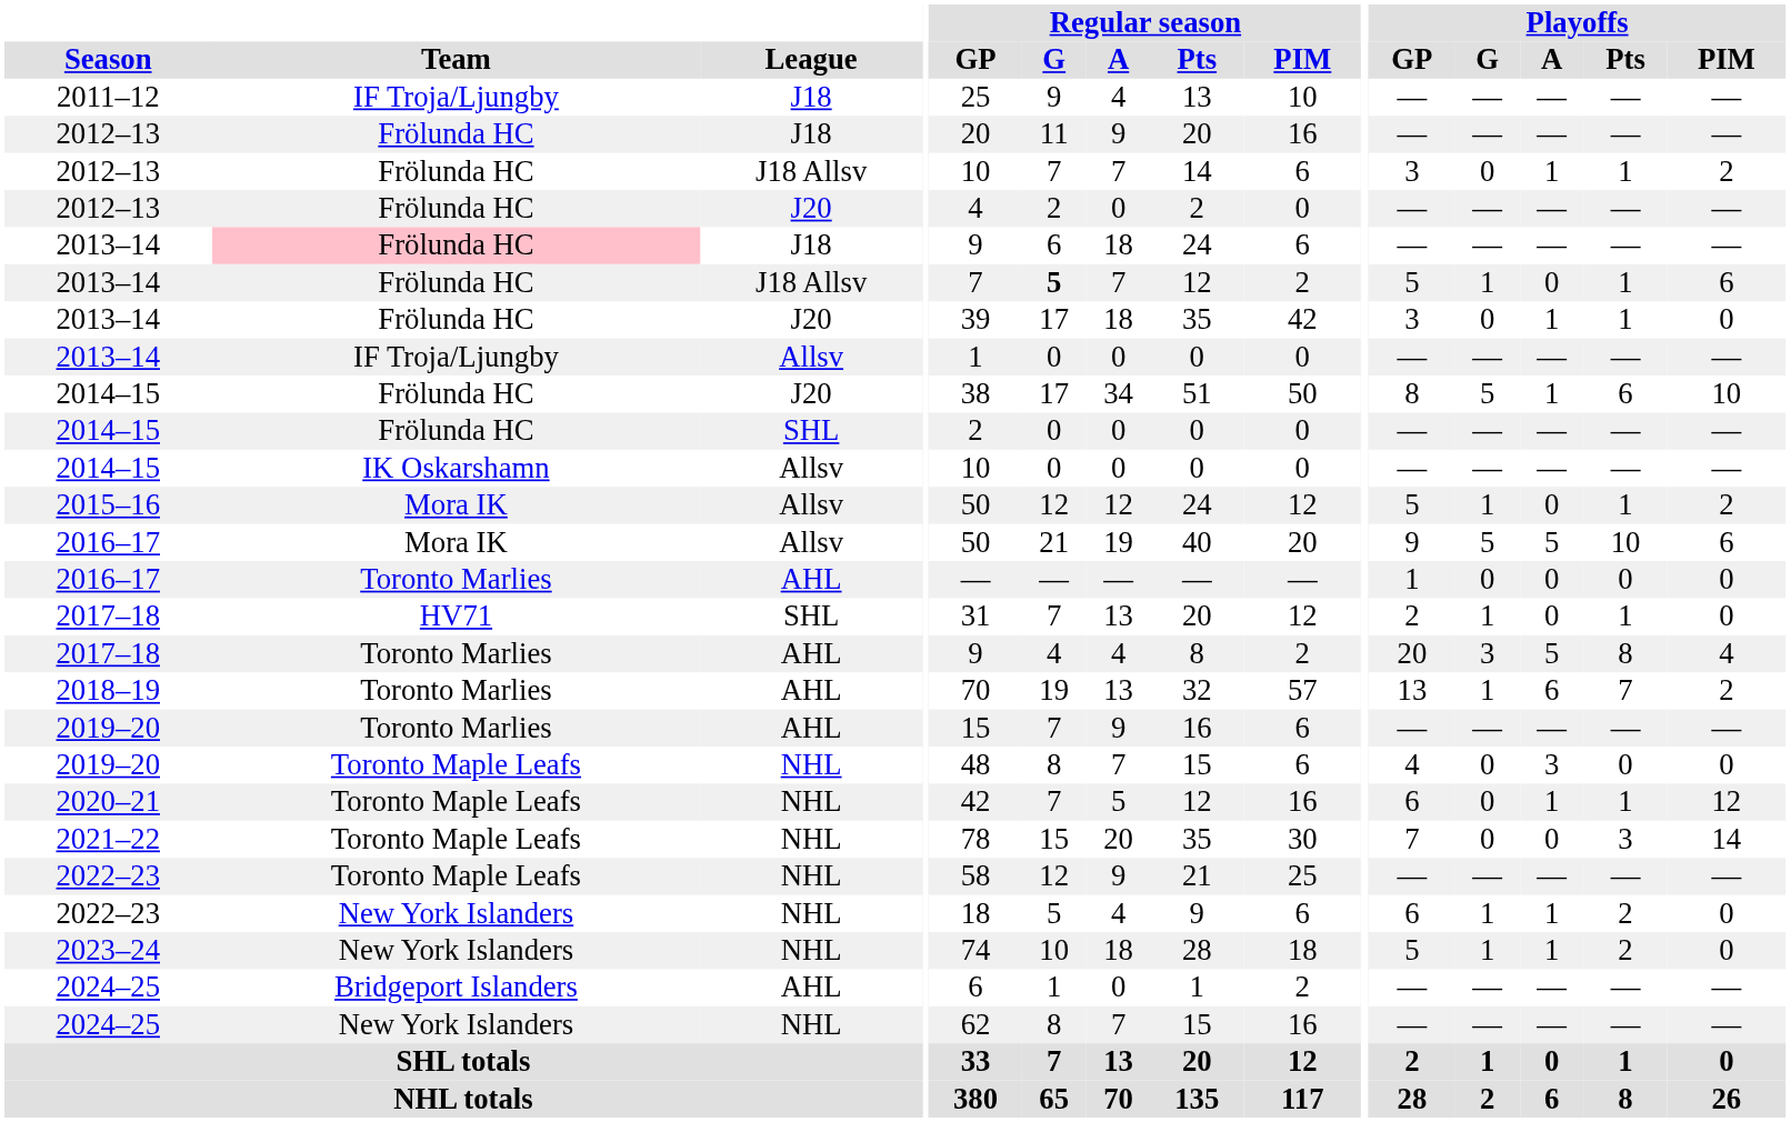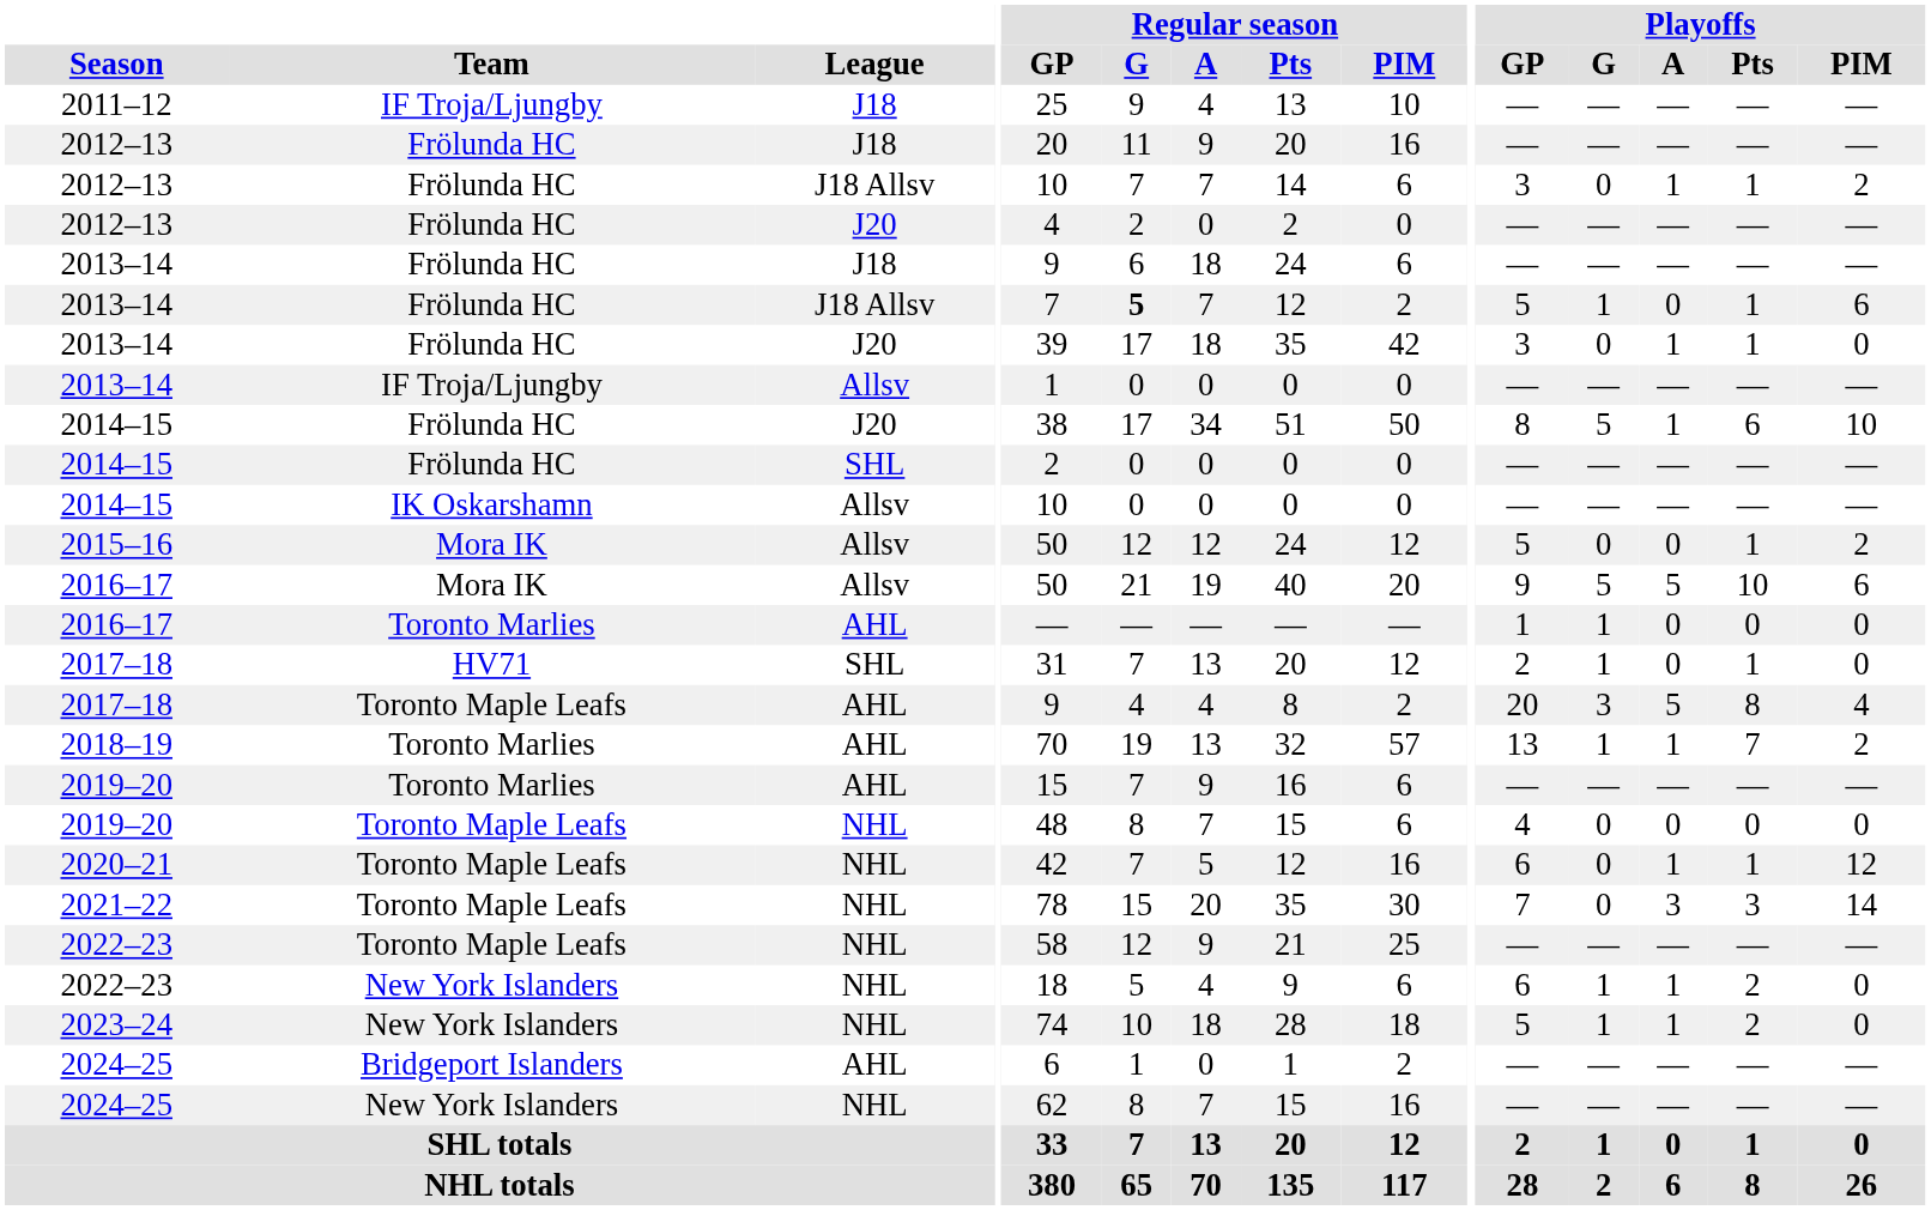 <table border="0" cellpadding="1" cellspacing="0" style="text-align:center; width:60em;">
 <tr bgcolor="#e0e0e0">
 <th colspan="3" bgcolor="#ffffff"></th>
 <th rowspan="99" bgcolor="#ffffff"></th>
 <th colspan="5"><a href='#'>Regular season</a></th>
 <th rowspan="99" bgcolor="#ffffff"></th>
 <th colspan="5"><a href='#'>Playoffs</a></th>
 </tr>
 <tr bgcolor="#e0e0e0">
 <th><a href='#'>Season</a></th>
 <th>Team</th>
 <th>League</th>
 <th>GP</th>
 <th><a href='#'>G</a></th>
 <th><a href='#'>A</a></th>
 <th><a href='#'>Pts</a></th>
 <th><a href='#'>PIM</a></th>
 <th>GP</th>
 <th>G</th>
 <th>A</th>
 <th>Pts</th>
 <th>PIM</th>
 </tr>
 <tr>
 <td>2011–12</td>
 <td><a href='#'>IF Troja/Ljungby</a></td>
 <td><a href='#'>J18</a></td>
 <td>25</td>
 <td>9</td>
 <td>4</td>
 <td>13</td>
 <td>10</td>
 <td>—</td>
 <td>—</td>
 <td>—</td>
 <td>—</td>
 <td>—</td>
 </tr>
 <tr bgcolor="#f0f0f0">
 <td>2012–13</td>
 <td><a href='#'>Frölunda HC</a></td>
 <td>J18</td>
 <td>20</td>
 <td>11</td>
 <td>9</td>
 <td>20</td>
 <td>16</td>
 <td>—</td>
 <td>—</td>
 <td>—</td>
 <td>—</td>
 <td>—</td>
 </tr>
 <tr>
 <td>2012–13</td>
 <td>Frölunda HC</td>
 <td>J18 Allsv</td>
 <td>10</td>
 <td>7</td>
 <td>7</td>
 <td>14</td>
 <td>6</td>
 <td>3</td>
 <td>0</td>
 <td>1</td>
 <td>1</td>
 <td>2</td>
 </tr>
 <tr bgcolor="#f0f0f0">
 <td>2012–13</td>
 <td>Frölunda HC</td>
 <td><a href='#'>J20</a></td>
 <td>4</td>
 <td>2</td>
 <td>0</td>
 <td>2</td>
 <td>0</td>
 <td>—</td>
 <td>—</td>
 <td>—</td>
 <td>—</td>
 <td>—</td>
 </tr>
 <tr>
 <td>2013–14</td>
-<td style="background: pink;">Frölunda HC</td>
+<td>Frölunda HC</td>
 <td>J18</td>
 <td>9</td>
 <td>6</td>
 <td>18</td>
 <td>24</td>
 <td>6</td>
 <td>—</td>
 <td>—</td>
 <td>—</td>
 <td>—</td>
 <td>—</td>
 </tr>
 <tr bgcolor="#f0f0f0">
 <td>2013–14</td>
 <td>Frölunda HC</td>
 <td>J18 Allsv</td>
 <td>7</td>
 <td><strong>5</strong></td>
 <td>7</td>
 <td>12</td>
 <td>2</td>
 <td>5</td>
 <td>1</td>
 <td>0</td>
 <td>1</td>
 <td>6</td>
 </tr>
 <tr>
 <td>2013–14</td>
 <td>Frölunda HC</td>
 <td>J20</td>
 <td>39</td>
 <td>17</td>
 <td>18</td>
 <td>35</td>
 <td>42</td>
 <td>3</td>
 <td>0</td>
 <td>1</td>
 <td>1</td>
 <td>0</td>
 </tr>
 <tr bgcolor="#f0f0f0">
 <td><a href='#'>2013–14</a></td>
 <td>IF Troja/Ljungby</td>
 <td><a href='#'>Allsv</a></td>
 <td>1</td>
 <td>0</td>
 <td>0</td>
 <td>0</td>
 <td>0</td>
 <td>—</td>
 <td>—</td>
 <td>—</td>
 <td>—</td>
 <td>—</td>
 </tr>
 <tr>
 <td>2014–15</td>
 <td>Frölunda HC</td>
 <td>J20</td>
 <td>38</td>
 <td>17</td>
 <td>34</td>
 <td>51</td>
 <td>50</td>
 <td>8</td>
 <td>5</td>
 <td>1</td>
 <td>6</td>
 <td>10</td>
 </tr>
 <tr bgcolor="#f0f0f0">
 <td><a href='#'>2014–15</a></td>
 <td>Frölunda HC</td>
 <td><a href='#'>SHL</a></td>
 <td>2</td>
 <td>0</td>
 <td>0</td>
 <td>0</td>
 <td>0</td>
 <td>—</td>
 <td>—</td>
 <td>—</td>
 <td>—</td>
 <td>—</td>
 </tr>
 <tr>
 <td><a href='#'>2014–15</a></td>
 <td><a href='#'>IK Oskarshamn</a></td>
 <td>Allsv</td>
 <td>10</td>
 <td>0</td>
 <td>0</td>
 <td>0</td>
 <td>0</td>
 <td>—</td>
 <td>—</td>
 <td>—</td>
 <td>—</td>
 <td>—</td>
 </tr>
 <tr bgcolor="#f0f0f0">
 <td><a href='#'>2015–16</a></td>
 <td><a href='#'>Mora IK</a></td>
 <td>Allsv</td>
 <td>50</td>
 <td>12</td>
 <td>12</td>
 <td>24</td>
 <td>12</td>
 <td>5</td>
-<td>1</td>
+<td>0</td>
 <td>0</td>
 <td>1</td>
 <td>2</td>
 </tr>
 <tr>
 <td><a href='#'>2016–17</a></td>
 <td>Mora IK</td>
 <td>Allsv</td>
 <td>50</td>
 <td>21</td>
 <td>19</td>
 <td>40</td>
 <td>20</td>
 <td>9</td>
 <td>5</td>
 <td>5</td>
 <td>10</td>
 <td>6</td>
 </tr>
 <tr bgcolor="#f0f0f0">
 <td><a href='#'>2016–17</a></td>
 <td><a href='#'>Toronto Marlies</a></td>
 <td><a href='#'>AHL</a></td>
 <td>—</td>
 <td>—</td>
 <td>—</td>
 <td>—</td>
 <td>—</td>
 <td>1</td>
-<td>0</td>
+<td>1</td>
 <td>0</td>
 <td>0</td>
 <td>0</td>
 </tr>
 <tr>
 <td><a href='#'>2017–18</a></td>
 <td><a href='#'>HV71</a></td>
 <td>SHL</td>
 <td>31</td>
 <td>7</td>
 <td>13</td>
 <td>20</td>
 <td>12</td>
 <td>2</td>
 <td>1</td>
 <td>0</td>
 <td>1</td>
 <td>0</td>
 </tr>
 <tr bgcolor="#f0f0f0">
 <td><a href='#'>2017–18</a></td>
-<td>Toronto Marlies</td>
+<td>Toronto Maple Leafs</td>
 <td>AHL</td>
 <td>9</td>
 <td>4</td>
 <td>4</td>
 <td>8</td>
 <td>2</td>
 <td>20</td>
 <td>3</td>
 <td>5</td>
 <td>8</td>
 <td>4</td>
 </tr>
 <tr>
 <td><a href='#'>2018–19</a></td>
 <td>Toronto Marlies</td>
 <td>AHL</td>
 <td>70</td>
 <td>19</td>
 <td>13</td>
 <td>32</td>
 <td>57</td>
 <td>13</td>
 <td>1</td>
-<td>6</td>
+<td>1</td>
 <td>7</td>
 <td>2</td>
 </tr>
 <tr bgcolor="#f0f0f0">
 <td><a href='#'>2019–20</a></td>
 <td>Toronto Marlies</td>
 <td>AHL</td>
 <td>15</td>
 <td>7</td>
 <td>9</td>
 <td>16</td>
 <td>6</td>
 <td>—</td>
 <td>—</td>
 <td>—</td>
 <td>—</td>
 <td>—</td>
 </tr>
 <tr>
 <td><a href='#'>2019–20</a></td>
 <td><a href='#'>Toronto Maple Leafs</a></td>
 <td><a href='#'>NHL</a></td>
 <td>48</td>
 <td>8</td>
 <td>7</td>
 <td>15</td>
 <td>6</td>
 <td>4</td>
 <td>0</td>
-<td>3</td>
+<td>0</td>
 <td>0</td>
 <td>0</td>
 </tr>
 <tr bgcolor="#f0f0f0">
 <td><a href='#'>2020–21</a></td>
 <td>Toronto Maple Leafs</td>
 <td>NHL</td>
 <td>42</td>
 <td>7</td>
 <td>5</td>
 <td>12</td>
 <td>16</td>
 <td>6</td>
 <td>0</td>
 <td>1</td>
 <td>1</td>
 <td>12</td>
 </tr>
 <tr>
 <td><a href='#'>2021–22</a></td>
 <td>Toronto Maple Leafs</td>
 <td>NHL</td>
 <td>78</td>
 <td>15</td>
 <td>20</td>
 <td>35</td>
 <td>30</td>
 <td>7</td>
 <td>0</td>
-<td>0</td>
+<td>3</td>
 <td>3</td>
 <td>14</td>
 </tr>
 <tr bgcolor="#f0f0f0">
 <td><a href='#'>2022–23</a></td>
 <td>Toronto Maple Leafs</td>
 <td>NHL</td>
 <td>58</td>
 <td>12</td>
 <td>9</td>
 <td>21</td>
 <td>25</td>
 <td>—</td>
 <td>—</td>
 <td>—</td>
 <td>—</td>
 <td>—</td>
 </tr>
 <tr>
 <td>2022–23</td>
 <td><a href='#'>New York Islanders</a></td>
 <td>NHL</td>
 <td>18</td>
 <td>5</td>
 <td>4</td>
 <td>9</td>
 <td>6</td>
 <td>6</td>
 <td>1</td>
 <td>1</td>
 <td>2</td>
 <td>0</td>
 </tr>
 <tr bgcolor="#f0f0f0">
 <td><a href='#'>2023–24</a></td>
 <td>New York Islanders</td>
 <td>NHL</td>
 <td>74</td>
 <td>10</td>
 <td>18</td>
 <td>28</td>
 <td>18</td>
 <td>5</td>
 <td>1</td>
 <td>1</td>
 <td>2</td>
 <td>0</td>
 </tr>
 <tr>
 <td><a href='#'>2024–25</a></td>
 <td><a href='#'>Bridgeport Islanders</a></td>
 <td>AHL</td>
 <td>6</td>
 <td>1</td>
 <td>0</td>
 <td>1</td>
 <td>2</td>
 <td>—</td>
 <td>—</td>
 <td>—</td>
 <td>—</td>
 <td>—</td>
 </tr>
 <tr bgcolor="#f0f0f0">
 <td><a href='#'>2024–25</a></td>
 <td>New York Islanders</td>
 <td>NHL</td>
 <td>62</td>
 <td>8</td>
 <td>7</td>
 <td>15</td>
 <td>16</td>
 <td>—</td>
 <td>—</td>
 <td>—</td>
 <td>—</td>
 <td>—</td>
 </tr>
 <tr bgcolor="#e0e0e0">
 <th colspan="3">SHL totals</th>
 <th>33</th>
 <th>7</th>
 <th>13</th>
 <th>20</th>
 <th>12</th>
 <th>2</th>
 <th>1</th>
 <th>0</th>
 <th>1</th>
 <th>0</th>
 </tr>
 <tr bgcolor="#e0e0e0">
 <th colspan="3">NHL totals</th>
 <th>380</th>
 <th>65</th>
 <th>70</th>
 <th>135</th>
 <th>117</th>
 <th>28</th>
 <th>2</th>
 <th>6</th>
 <th>8</th>
 <th>26</th>
 </tr>
 </table>
